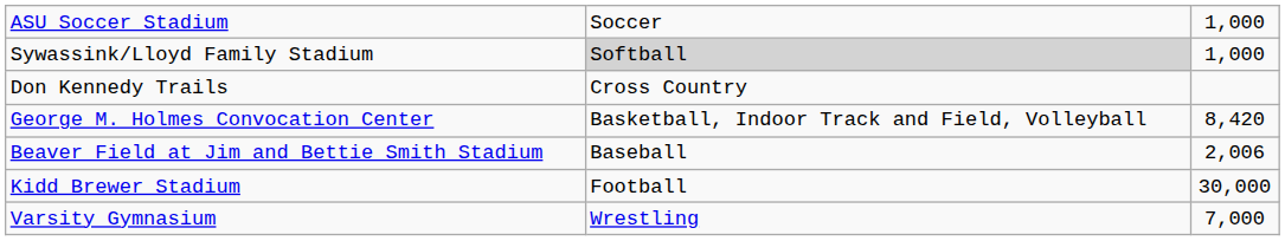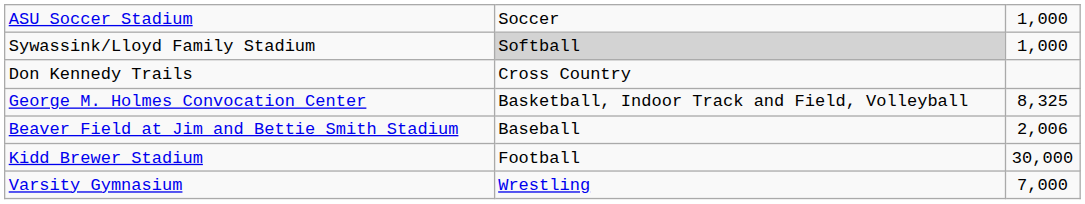 <table class="wikitable" width=65%>
 <tr>
 <td><a href='#'>ASU Soccer Stadium</a></td>
 <td>Soccer</td>
 <td align=center>1,000</td>
 </tr>
 <tr>
 <td>Sywassink/Lloyd Family Stadium</td>
 <td style="background: lightgrey;">Softball</td>
 <td align=center>1,000</td>
 </tr>
 <tr>
 <td>Don Kennedy Trails</td>
 <td>Cross Country</td>
 <td></td>
 </tr>
 <tr>
 <td><a href='#'>George M. Holmes Convocation Center</a></td>
 <td>Basketball, Indoor Track and Field, Volleyball</td>
-<td align=center>8,420</td>
+<td align=center>8,325</td>
 </tr>
 <tr>
 <td><a href='#'>Beaver Field at Jim and Bettie Smith Stadium</a></td>
 <td>Baseball</td>
 <td align=center>2,006</td>
 </tr>
 <tr>
 <td><a href='#'>Kidd Brewer Stadium</a></td>
 <td>Football</td>
 <td align=center>30,000</td>
 </tr>
 <tr>
 <td><a href='#'>Varsity Gymnasium</a></td>
 <td><a href='#'>Wrestling</a></td>
 <td align=center>7,000</td>
 </tr>
 </table>
